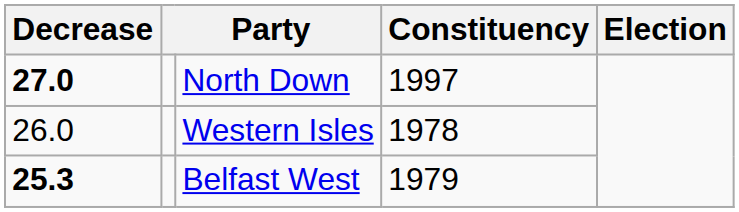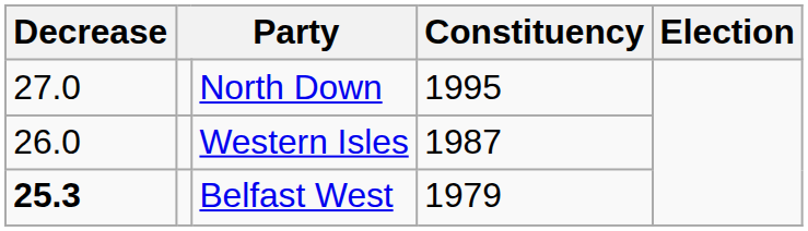 <table class="wikitable sortable">
 <tr>
 <th>Decrease </th>
 <th colspan=2>Party</th>
 <th>Constituency</th>
 <th>Election</th>
 </tr>
 <tr>
-<td><strong>27.0</strong></td>
+<td>27.0</td>
 <td></td>
 <td><a href='#'>North Down</a></td>
-<td>1997</td>
+<td>1995</td>
 </tr>
 <tr>
 <td>26.0</td>
 <td></td>
 <td><a href='#'>Western Isles</a></td>
-<td>1978</td>
+<td>1987</td>
 </tr>
 <tr>
 <td><strong>25.3</strong></td>
 <td></td>
 <td><a href='#'>Belfast West</a></td>
 <td>1979</td>
 </tr>
 </table>
